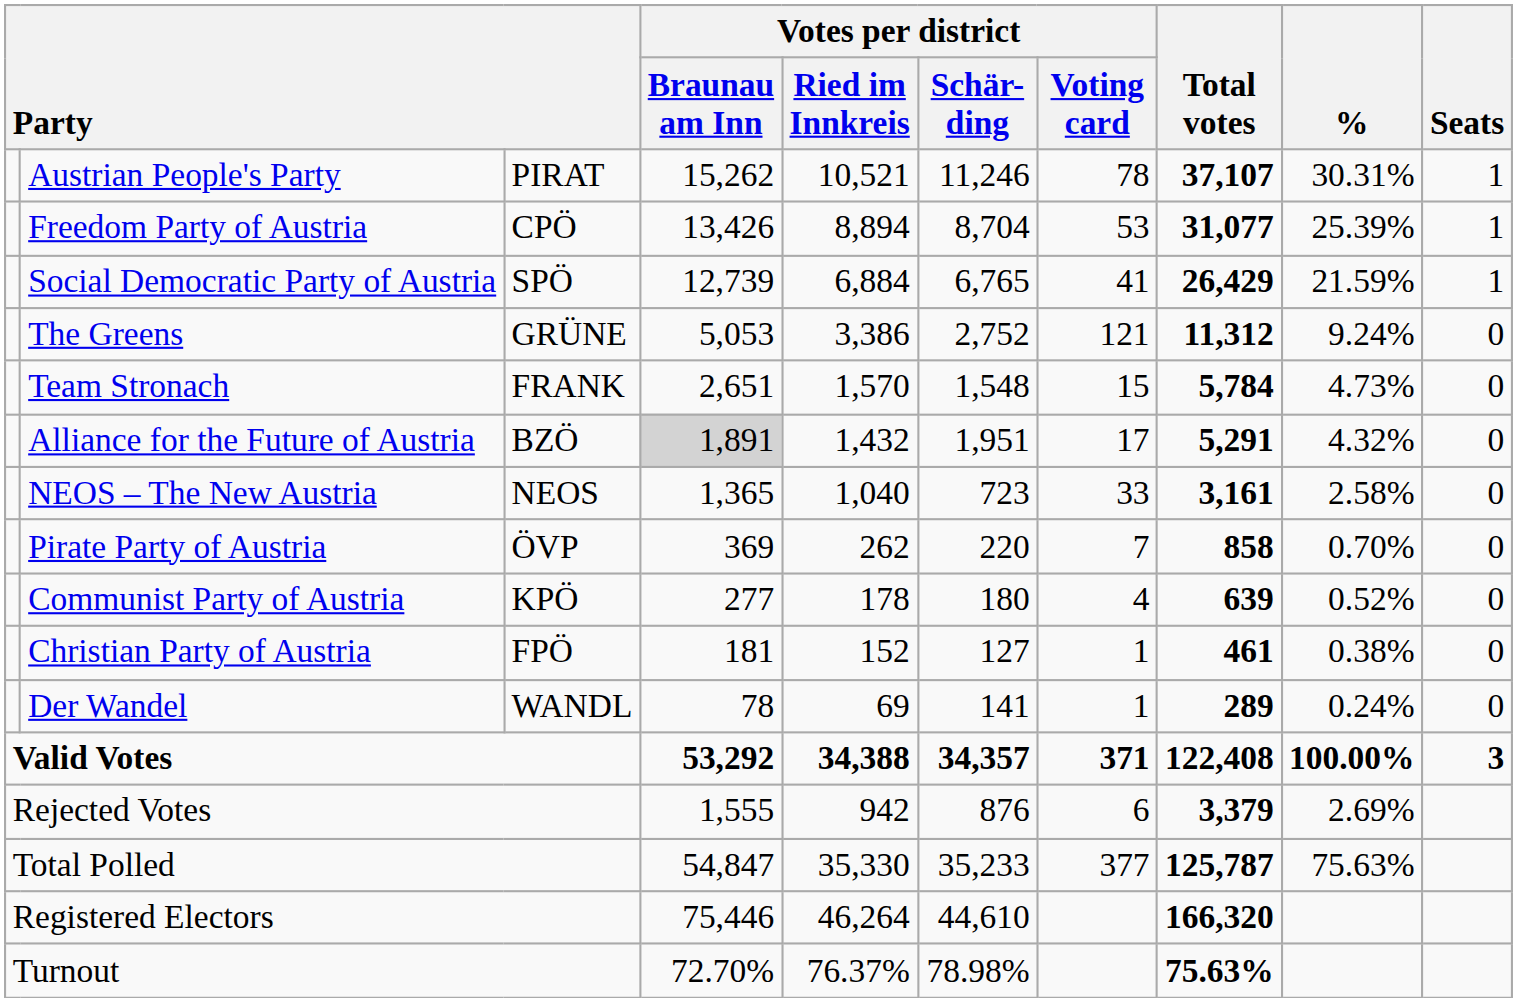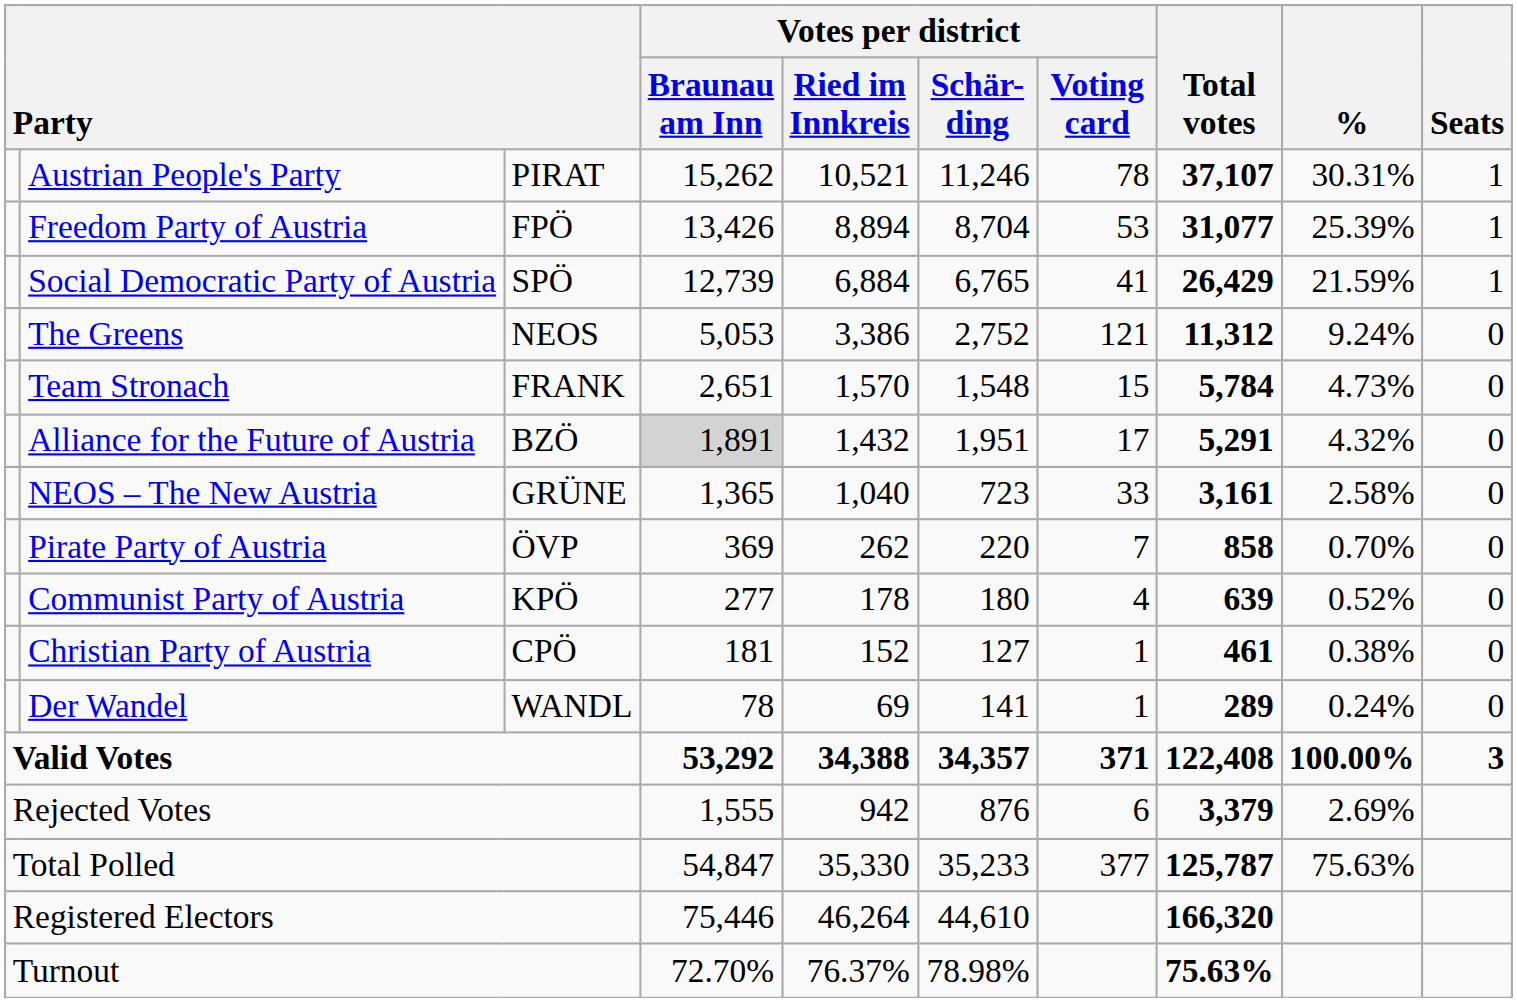 <table class="wikitable" border="1" style="text-align:right;">
 <tr>
 <th style="text-align:left;" valign=bottom rowspan=2 colspan=3>Party</th>
 <th colspan=4>Votes per district</th>
 <th align=center valign=bottom rowspan=2 width="50">Total<br>votes</th>
 <th align=center valign=bottom rowspan=2 width="50">%</th>
 <th align=center valign=bottom rowspan=2>Seats</th>
 </tr>
 <tr>
 <th align=center valign=bottom width="50"><a href='#'>Braunau<br>am Inn</a></th>
 <th align=center valign=bottom width="50"><a href='#'>Ried im<br>Innkreis</a></th>
 <th align=center valign=bottom width="50"><a href='#'>Schär-<br>ding</a></th>
 <th align=center valign=bottom width="50"><a href='#'>Voting<br>card</a></th>
 </tr>
 <tr>
 <td></td>
 <td align=left><a href='#'>Austrian People's Party</a></td>
 <td align=left>PIRAT</td>
 <td>15,262</td>
 <td>10,521</td>
 <td>11,246</td>
 <td>78</td>
 <td><strong>37,107</strong></td>
 <td>30.31%</td>
 <td>1</td>
 </tr>
 <tr>
 <td></td>
 <td align=left><a href='#'>Freedom Party of Austria</a></td>
-<td align=left>CPÖ</td>
+<td align=left>FPÖ</td>
 <td>13,426</td>
 <td>8,894</td>
 <td>8,704</td>
 <td>53</td>
 <td><strong>31,077</strong></td>
 <td>25.39%</td>
 <td>1</td>
 </tr>
 <tr>
 <td></td>
 <td align=left style="white-space: nowrap;"><a href='#'>Social Democratic Party of Austria</a></td>
 <td align=left>SPÖ</td>
 <td>12,739</td>
 <td>6,884</td>
 <td>6,765</td>
 <td>41</td>
 <td><strong>26,429</strong></td>
 <td>21.59%</td>
 <td>1</td>
 </tr>
 <tr>
 <td></td>
 <td align=left><a href='#'>The Greens</a></td>
-<td align=left>GRÜNE</td>
+<td align=left>NEOS</td>
 <td>5,053</td>
 <td>3,386</td>
 <td>2,752</td>
 <td>121</td>
 <td><strong>11,312</strong></td>
 <td>9.24%</td>
 <td>0</td>
 </tr>
 <tr>
 <td></td>
 <td align=left><a href='#'>Team Stronach</a></td>
 <td align=left>FRANK</td>
 <td>2,651</td>
 <td>1,570</td>
 <td>1,548</td>
 <td>15</td>
 <td><strong>5,784</strong></td>
 <td>4.73%</td>
 <td>0</td>
 </tr>
 <tr>
 <td></td>
 <td align=left><a href='#'>Alliance for the Future of Austria</a></td>
 <td align=left>BZÖ</td>
 <td style="background: lightgrey;">1,891</td>
 <td>1,432</td>
 <td>1,951</td>
 <td>17</td>
 <td><strong>5,291</strong></td>
 <td>4.32%</td>
 <td>0</td>
 </tr>
 <tr>
 <td></td>
 <td align=left><a href='#'>NEOS – The New Austria</a></td>
-<td align=left>NEOS</td>
+<td align=left>GRÜNE</td>
 <td>1,365</td>
 <td>1,040</td>
 <td>723</td>
 <td>33</td>
 <td><strong>3,161</strong></td>
 <td>2.58%</td>
 <td>0</td>
 </tr>
 <tr>
 <td></td>
 <td align=left><a href='#'>Pirate Party of Austria</a></td>
 <td align=left>ÖVP</td>
 <td>369</td>
 <td>262</td>
 <td>220</td>
 <td>7</td>
 <td><strong>858</strong></td>
 <td>0.70%</td>
 <td>0</td>
 </tr>
 <tr>
 <td></td>
 <td align=left><a href='#'>Communist Party of Austria</a></td>
 <td align=left>KPÖ</td>
 <td>277</td>
 <td>178</td>
 <td>180</td>
 <td>4</td>
 <td><strong>639</strong></td>
 <td>0.52%</td>
 <td>0</td>
 </tr>
 <tr>
 <td></td>
 <td align=left><a href='#'>Christian Party of Austria</a></td>
-<td align=left>FPÖ</td>
+<td align=left>CPÖ</td>
 <td>181</td>
 <td>152</td>
 <td>127</td>
 <td>1</td>
 <td><strong>461</strong></td>
 <td>0.38%</td>
 <td>0</td>
 </tr>
 <tr>
 <td></td>
 <td align=left><a href='#'>Der Wandel</a></td>
 <td align=left>WANDL</td>
 <td>78</td>
 <td>69</td>
 <td>141</td>
 <td>1</td>
 <td><strong>289</strong></td>
 <td>0.24%</td>
 <td>0</td>
 </tr>
 <tr style="font-weight:bold">
 <td align=left colspan=3>Valid Votes</td>
 <td>53,292</td>
 <td>34,388</td>
 <td>34,357</td>
 <td>371</td>
 <td>122,408</td>
 <td>100.00%</td>
 <td>3</td>
 </tr>
 <tr>
 <td align=left colspan=3>Rejected Votes</td>
 <td>1,555</td>
 <td>942</td>
 <td>876</td>
 <td>6</td>
 <td><strong>3,379</strong></td>
 <td>2.69%</td>
 <td></td>
 </tr>
 <tr>
 <td align=left colspan=3>Total Polled</td>
 <td>54,847</td>
 <td>35,330</td>
 <td>35,233</td>
 <td>377</td>
 <td><strong>125,787</strong></td>
 <td>75.63%</td>
 <td></td>
 </tr>
 <tr>
 <td align=left colspan=3>Registered Electors</td>
 <td>75,446</td>
 <td>46,264</td>
 <td>44,610</td>
 <td></td>
 <td><strong>166,320</strong></td>
 <td></td>
 <td></td>
 </tr>
 <tr>
 <td align=left colspan=3>Turnout</td>
 <td>72.70%</td>
 <td>76.37%</td>
 <td>78.98%</td>
 <td></td>
 <td><strong>75.63%</strong></td>
 <td></td>
 <td></td>
 </tr>
 </table>
